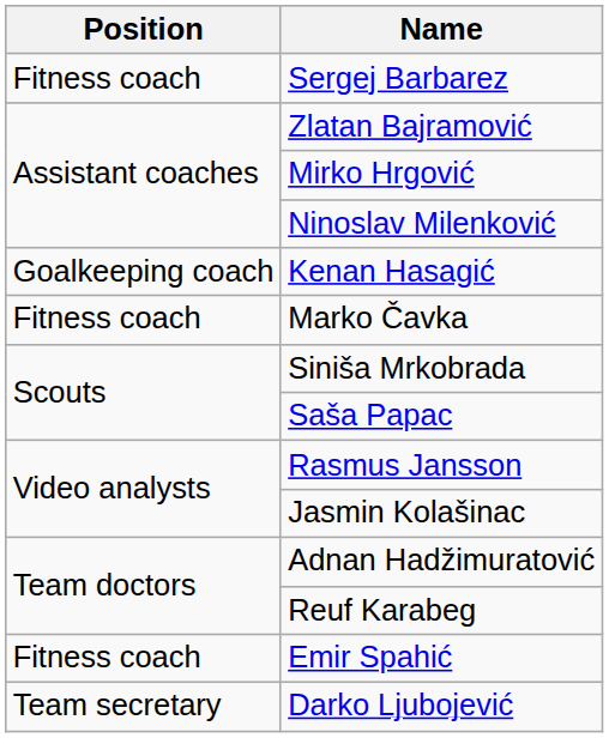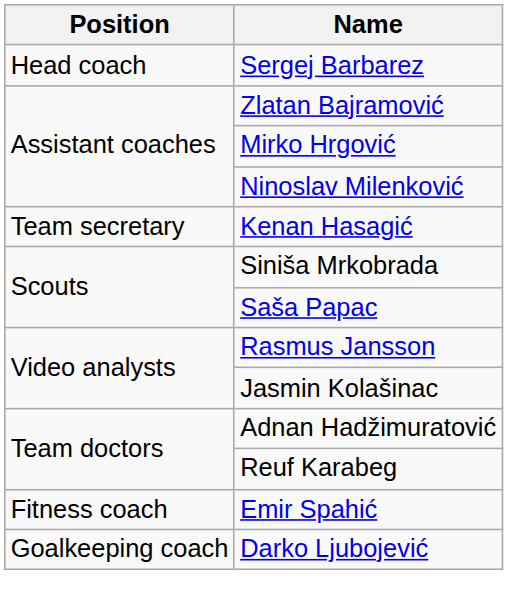 <table class=wikitable>
 <tr>
 <th>Position</th>
 <th>Name</th>
 </tr>
 <tr>
-<td>Fitness coach</td>
+<td>Head coach</td>
 <td> <a href='#'>Sergej Barbarez</a></td>
 </tr>
 <tr>
 <td rowspan=3>Assistant coaches</td>
 <td> <a href='#'>Zlatan Bajramović</a></td>
 </tr>
 <tr>
 <td> <a href='#'>Mirko Hrgović</a></td>
 </tr>
 <tr>
 <td> <a href='#'>Ninoslav Milenković</a></td>
 </tr>
 <tr>
-<td>Goalkeeping coach</td>
+<td>Team secretary</td>
 <td> <a href='#'>Kenan Hasagić</a></td>
-</tr>
-<tr>
-<td>Fitness coach</td>
-<td> Marko Čavka</td>
 </tr>
 <tr>
 <td rowspan=2>Scouts</td>
 <td> Siniša Mrkobrada</td>
 </tr>
 <tr>
 <td> <a href='#'>Saša Papac</a></td>
 </tr>
 <tr>
 <td rowspan=2>Video analysts</td>
 <td> <a href='#'>Rasmus Jansson</a></td>
 </tr>
 <tr>
 <td> Jasmin Kolašinac</td>
 </tr>
 <tr>
 <td rowspan=2>Team doctors</td>
 <td> Adnan Hadžimuratović</td>
 </tr>
 <tr>
 <td> Reuf Karabeg</td>
 </tr>
 <tr>
 <td>Fitness coach</td>
 <td> <a href='#'>Emir Spahić</a></td>
 </tr>
 <tr>
-<td>Team secretary</td>
+<td>Goalkeeping coach</td>
 <td> <a href='#'>Darko Ljubojević</a></td>
 </tr>
 </table>
